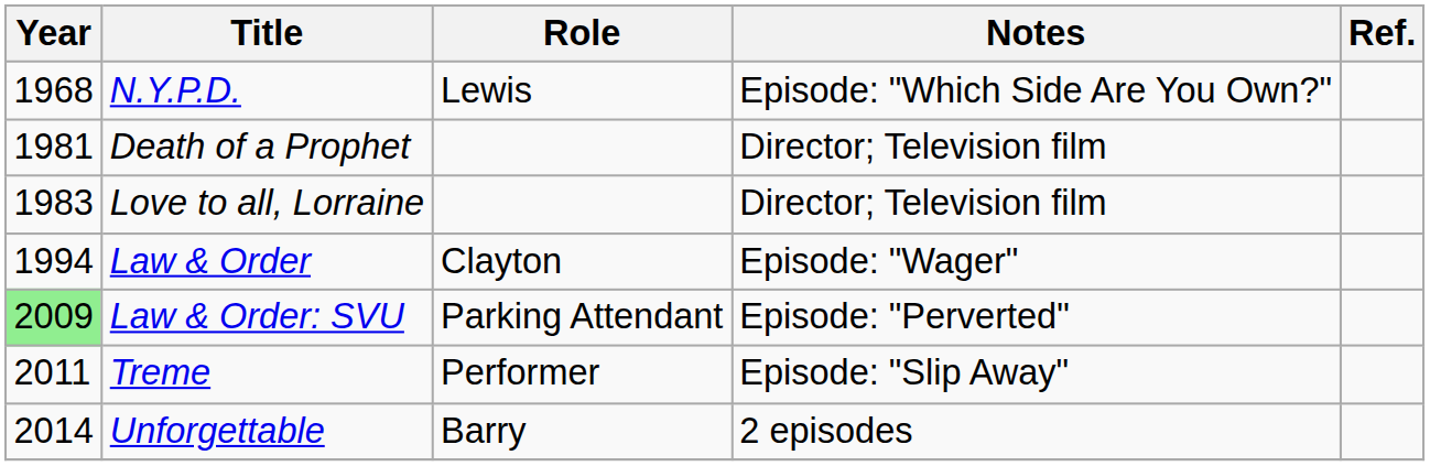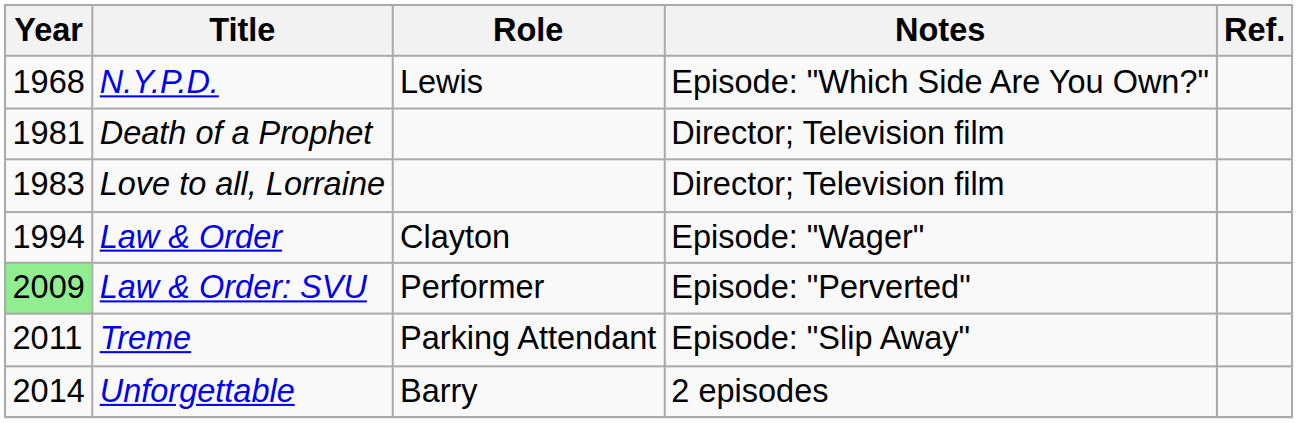 <table class="wikitable">
 <tr>
 <th>Year</th>
 <th>Title</th>
 <th>Role</th>
 <th>Notes</th>
 <th>Ref.</th>
 </tr>
 <tr>
 <td>1968</td>
 <td><em><a href='#'>N.Y.P.D.</a></em></td>
 <td>Lewis</td>
 <td>Episode: "Which Side Are You Own?"</td>
 <td></td>
 </tr>
 <tr>
 <td>1981</td>
 <td><em>Death of a Prophet</em></td>
 <td></td>
 <td>Director; Television film</td>
 <td></td>
 </tr>
 <tr>
 <td>1983</td>
 <td><em>Love to all, Lorraine</em></td>
 <td></td>
 <td>Director; Television film</td>
 <td></td>
 </tr>
 <tr>
 <td>1994</td>
 <td><em><a href='#'>Law & Order</a></em></td>
 <td>Clayton</td>
 <td>Episode: "Wager"</td>
 <td></td>
 </tr>
 <tr>
 <td style="background: lightgreen;">2009</td>
 <td><em><a href='#'>Law & Order: SVU</a></em></td>
-<td>Parking Attendant</td>
+<td>Performer</td>
 <td>Episode: "Perverted"</td>
 <td></td>
 </tr>
 <tr>
 <td>2011</td>
 <td><em><a href='#'>Treme</a></em></td>
-<td>Performer</td>
+<td>Parking Attendant</td>
 <td>Episode: "Slip Away"</td>
 <td></td>
 </tr>
 <tr>
 <td>2014</td>
 <td><em><a href='#'>Unforgettable</a></em></td>
 <td>Barry</td>
 <td>2 episodes</td>
 <td></td>
 </tr>
 <tr>
 </tr>
 </table>
